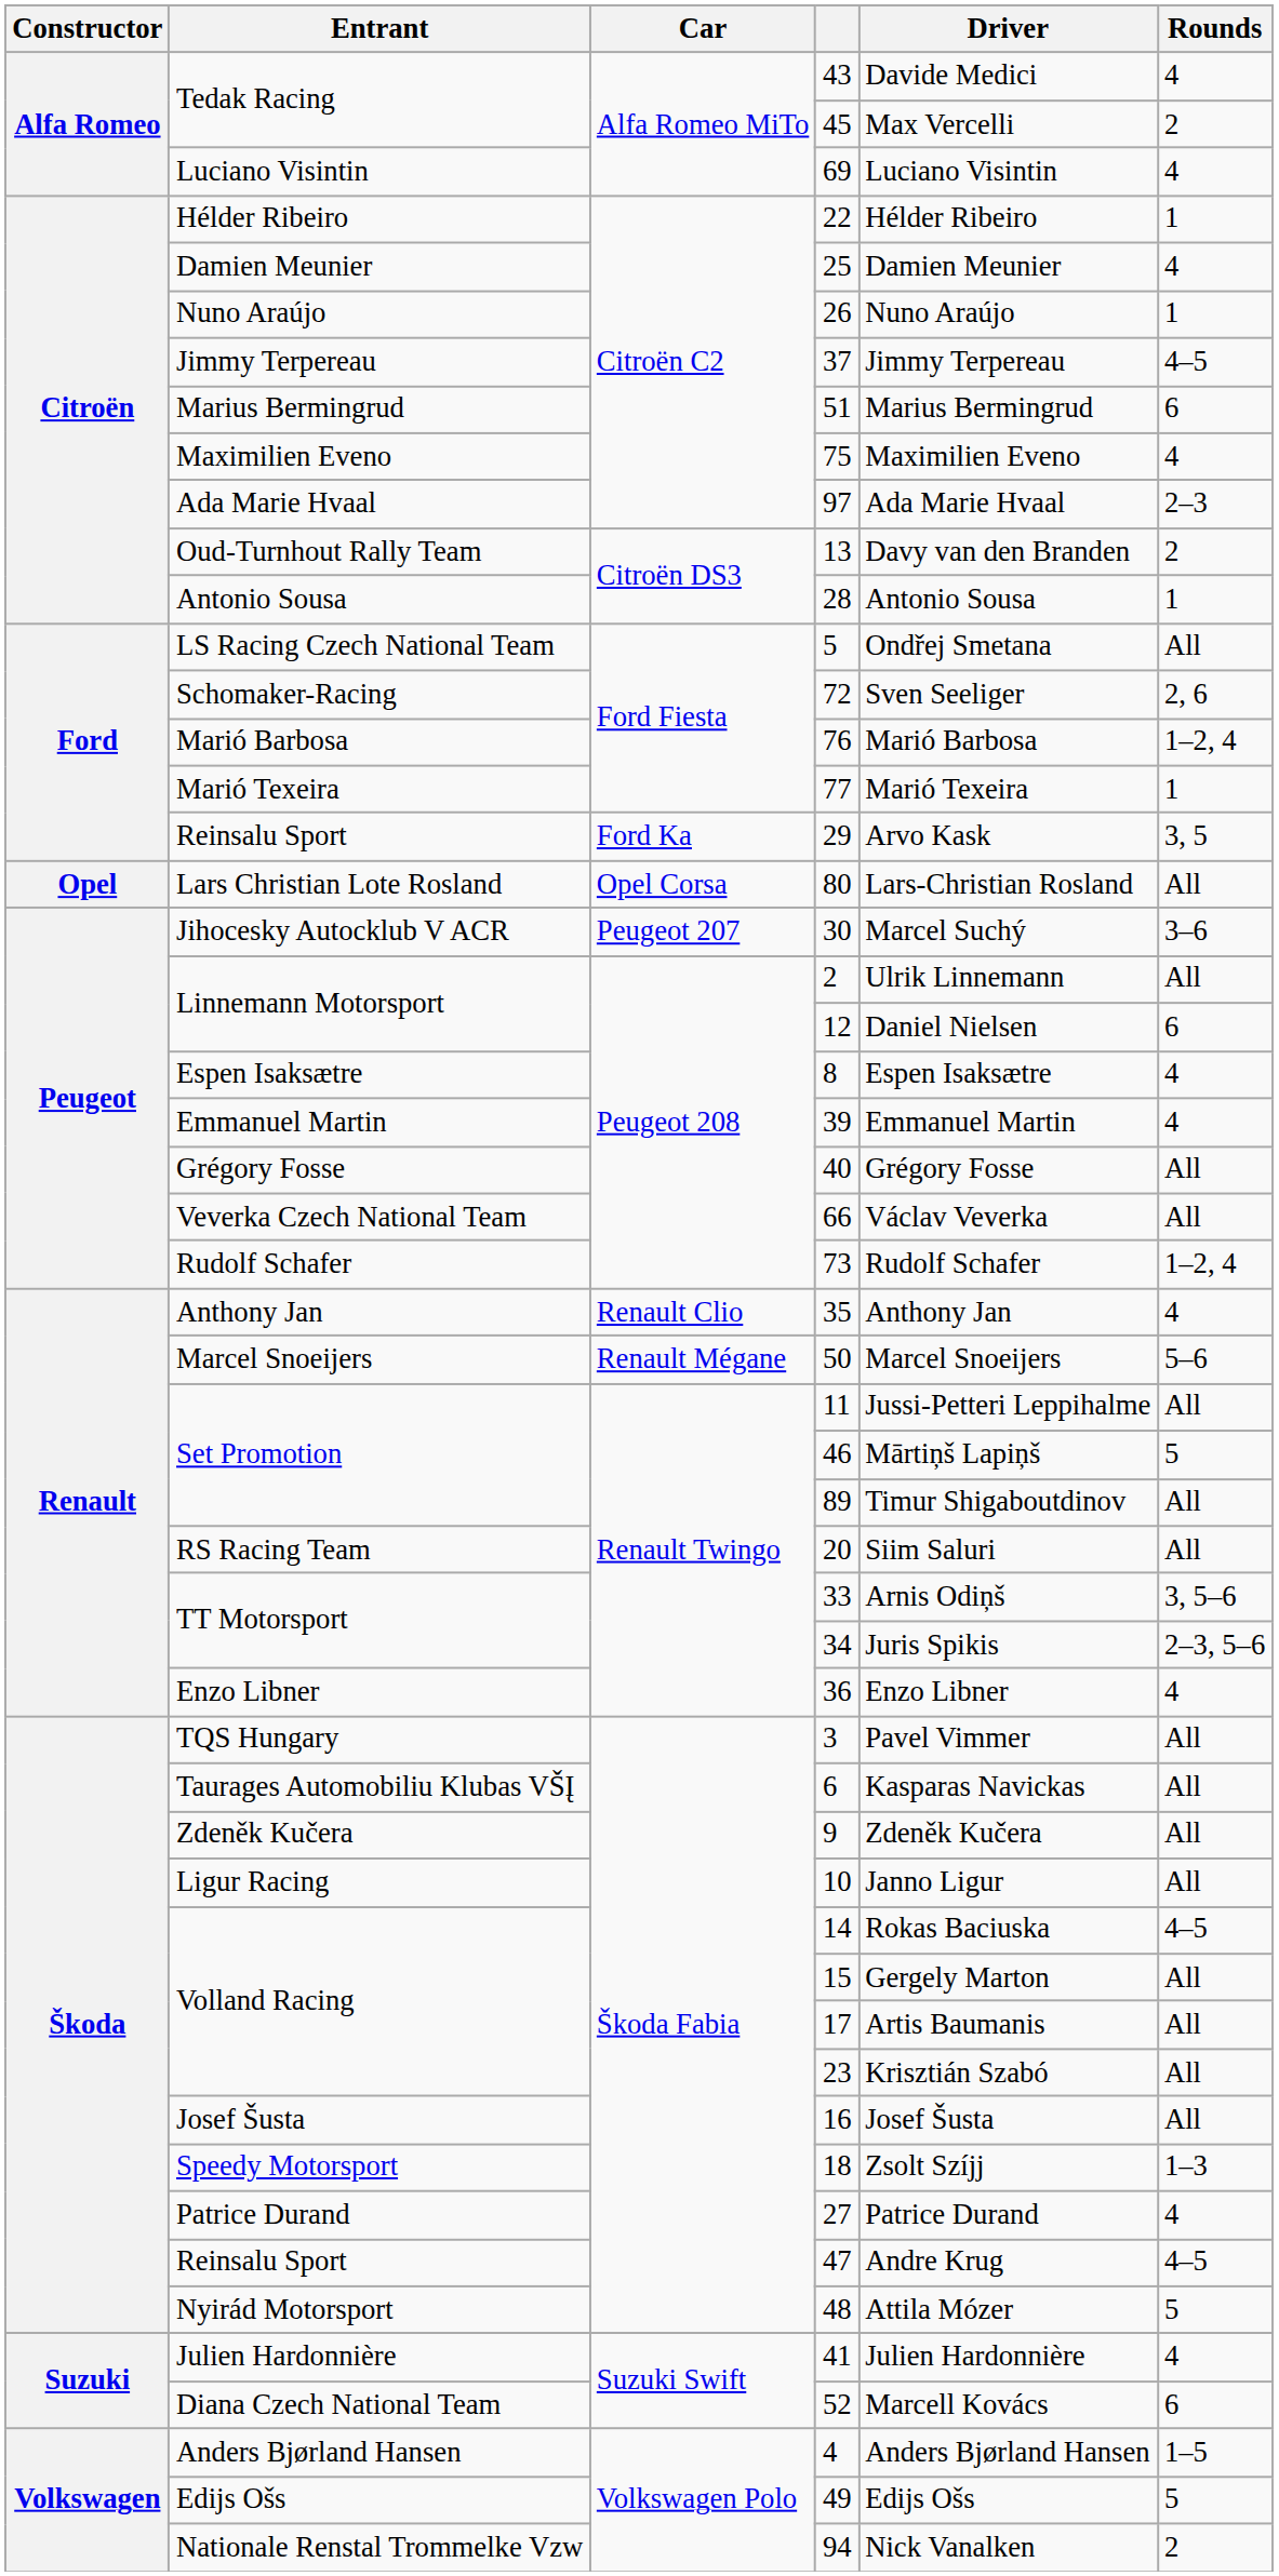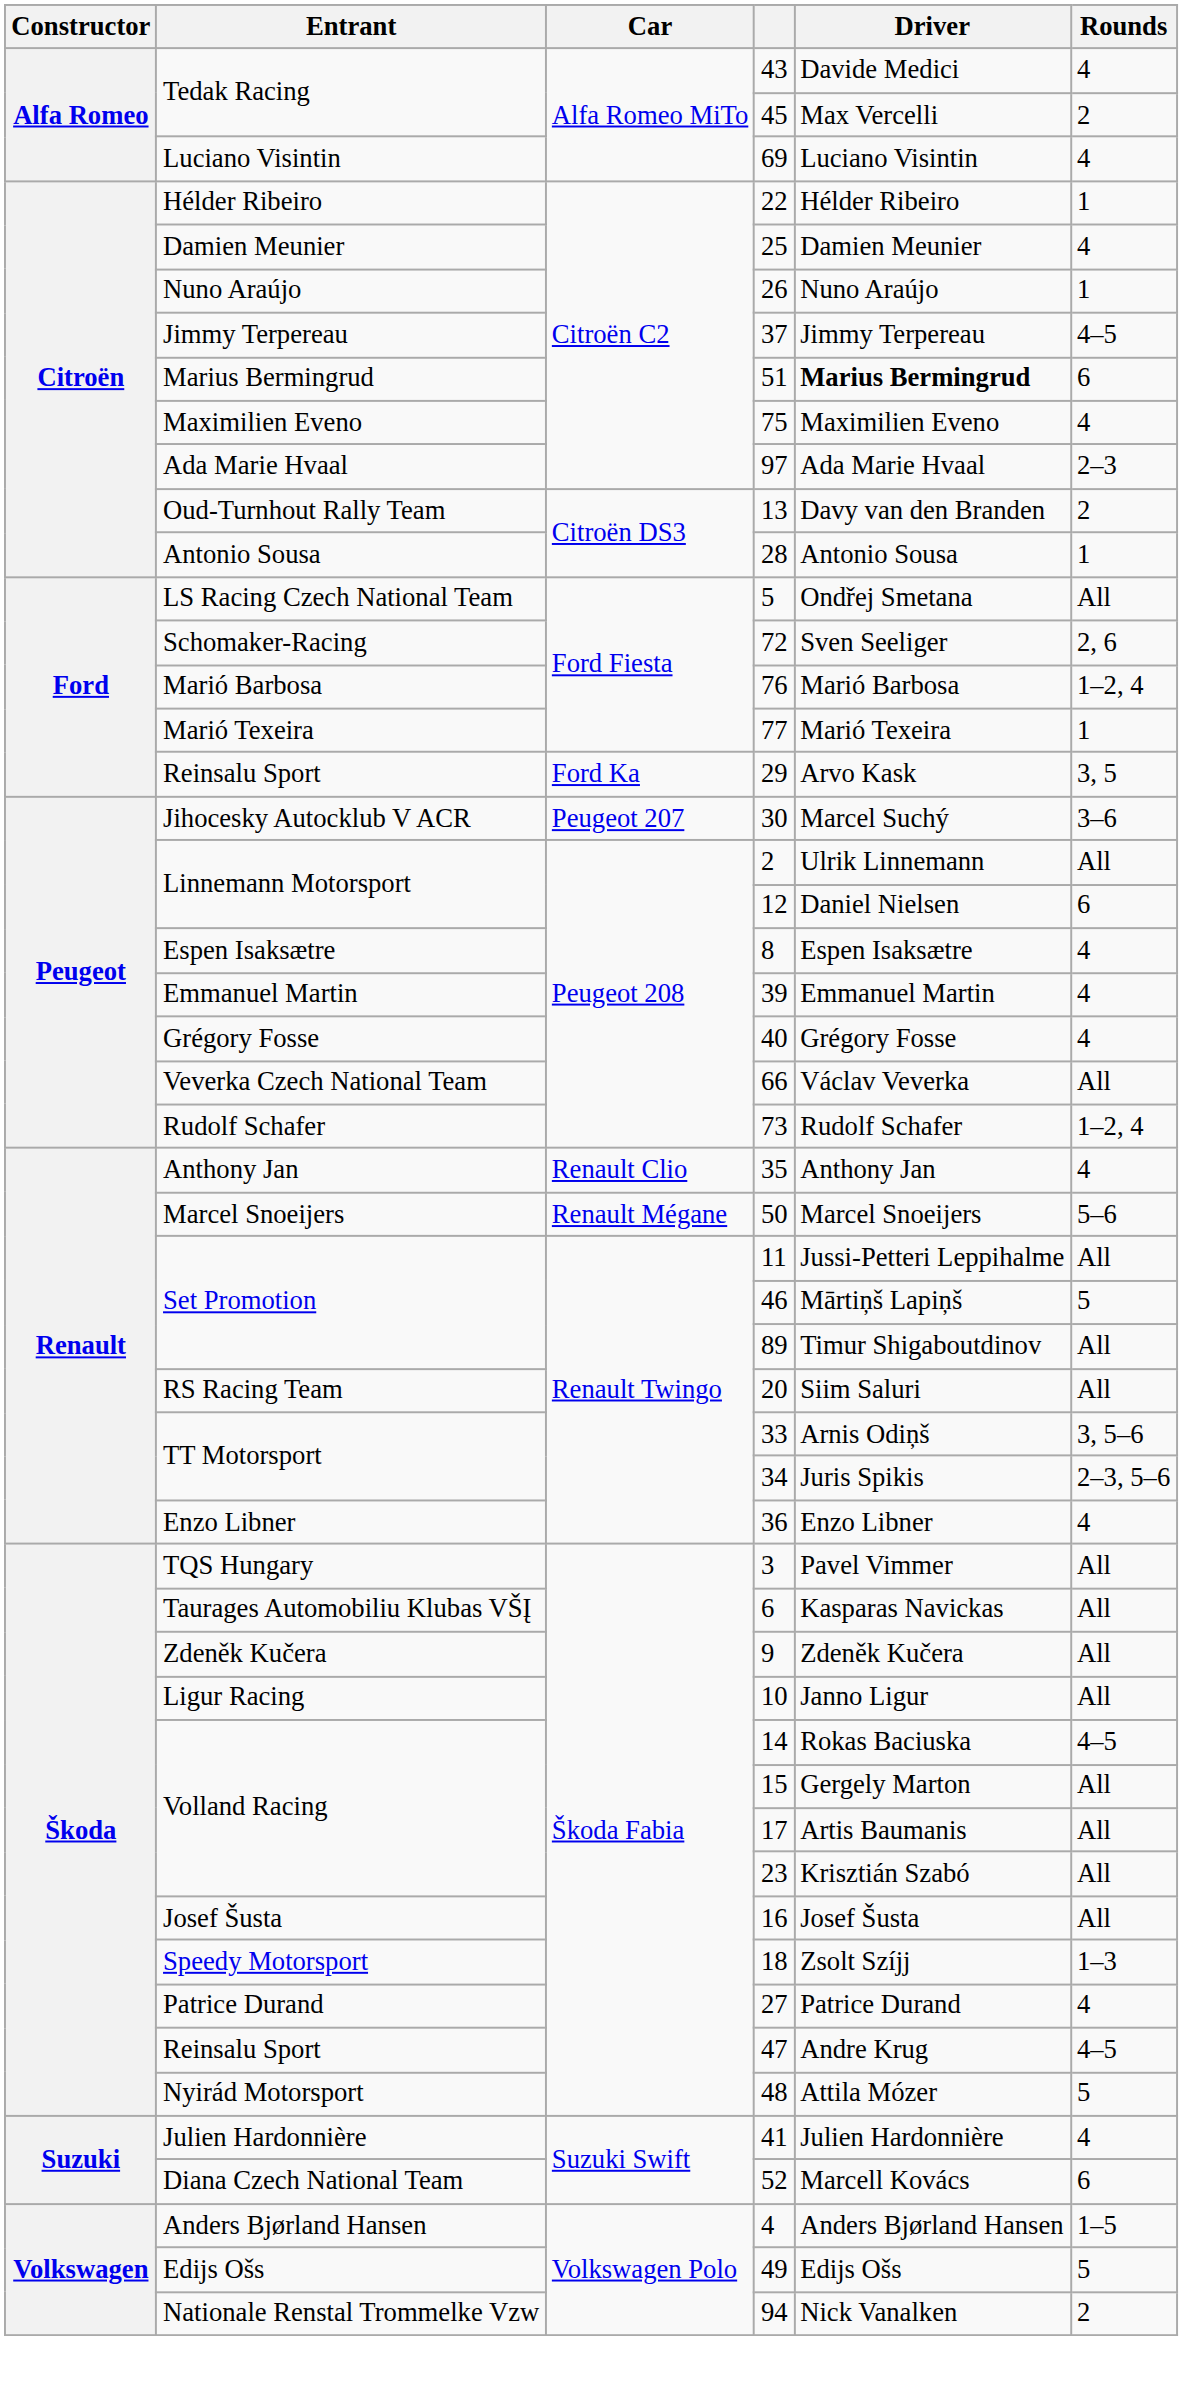 <table class="wikitable" style="font-size:85%;">
 <tr>
 <th>Constructor</th>
 <th>Entrant</th>
 <th>Car</th>
 <th></th>
 <th>Driver</th>
 <th>Rounds</th>
 </tr>
 <tr>
 <th rowspan=3><a href='#'>Alfa Romeo</a></th>
 <td rowspan=2> Tedak Racing</td>
 <td rowspan=3><a href='#'>Alfa Romeo MiTo</a></td>
 <td>43</td>
 <td> Davide Medici</td>
 <td>4</td>
 </tr>
 <tr>
 <td>45</td>
 <td> Max Vercelli</td>
 <td>2</td>
 </tr>
 <tr>
 <td> Luciano Visintin</td>
 <td>69</td>
 <td> Luciano Visintin</td>
 <td>4</td>
 </tr>
 <tr>
 <th rowspan=9><a href='#'>Citroën</a></th>
 <td> Hélder Ribeiro</td>
 <td rowspan=7><a href='#'>Citroën C2</a></td>
 <td>22</td>
 <td> Hélder Ribeiro</td>
 <td>1</td>
 </tr>
 <tr>
 <td> Damien Meunier</td>
 <td>25</td>
 <td> Damien Meunier</td>
 <td>4</td>
 </tr>
 <tr>
 <td> Nuno Araújo</td>
 <td>26</td>
 <td> Nuno Araújo</td>
 <td>1</td>
 </tr>
 <tr>
 <td> Jimmy Terpereau</td>
 <td>37</td>
 <td> Jimmy Terpereau</td>
 <td>4–5</td>
 </tr>
 <tr>
 <td> Marius Bermingrud</td>
 <td>51</td>
-<td> Marius Bermingrud</td>
+<td><strong> Marius Bermingrud</strong></td>
 <td>6</td>
 </tr>
 <tr>
 <td> Maximilien Eveno</td>
 <td>75</td>
 <td> Maximilien Eveno</td>
 <td>4</td>
 </tr>
 <tr>
 <td> Ada Marie Hvaal</td>
 <td>97</td>
 <td> Ada Marie Hvaal</td>
 <td>2–3</td>
 </tr>
 <tr>
 <td> Oud-Turnhout Rally Team</td>
 <td rowspan=2><a href='#'>Citroën DS3</a></td>
 <td>13</td>
 <td> Davy van den Branden</td>
 <td>2</td>
 </tr>
 <tr>
 <td> Antonio Sousa</td>
 <td>28</td>
 <td> Antonio Sousa</td>
 <td>1</td>
 </tr>
 <tr>
 <th rowspan=5><a href='#'>Ford</a></th>
 <td> LS Racing Czech National Team</td>
 <td rowspan=4><a href='#'>Ford Fiesta</a></td>
 <td>5</td>
 <td> Ondřej Smetana</td>
 <td>All</td>
 </tr>
 <tr>
 <td> Schomaker-Racing</td>
 <td>72</td>
 <td> Sven Seeliger</td>
 <td>2, 6</td>
 </tr>
 <tr>
 <td> Marió Barbosa</td>
 <td>76</td>
 <td> Marió Barbosa</td>
 <td>1–2, 4</td>
 </tr>
 <tr>
 <td> Marió Texeira</td>
 <td>77</td>
 <td> Marió Texeira</td>
 <td>1</td>
 </tr>
 <tr>
 <td> Reinsalu Sport</td>
 <td><a href='#'>Ford Ka</a></td>
 <td>29</td>
 <td> Arvo Kask</td>
 <td>3, 5</td>
 </tr>
 <tr>
-<th><a href='#'>Opel</a></th>
-<td> Lars Christian Lote Rosland</td>
-<td><a href='#'>Opel Corsa</a></td>
-<td>80</td>
-<td> Lars-Christian Rosland</td>
-<td>All</td>
-</tr>
-<tr>
 <th rowspan=8><a href='#'>Peugeot</a></th>
 <td> Jihocesky Autocklub V ACR</td>
 <td><a href='#'>Peugeot 207</a></td>
 <td>30</td>
 <td> Marcel Suchý</td>
 <td>3–6</td>
 </tr>
 <tr>
 <td rowspan=2> Linnemann Motorsport</td>
 <td rowspan=7><a href='#'>Peugeot 208</a></td>
 <td>2</td>
 <td> Ulrik Linnemann</td>
 <td>All</td>
 </tr>
 <tr>
 <td>12</td>
 <td> Daniel Nielsen</td>
 <td>6</td>
 </tr>
 <tr>
 <td> Espen Isaksætre</td>
 <td>8</td>
 <td> Espen Isaksætre</td>
 <td>4</td>
 </tr>
 <tr>
 <td> Emmanuel Martin</td>
 <td>39</td>
 <td> Emmanuel Martin</td>
 <td>4</td>
 </tr>
 <tr>
 <td> Grégory Fosse</td>
 <td>40</td>
 <td> Grégory Fosse</td>
-<td>All</td>
+<td>4</td>
 </tr>
 <tr>
 <td> Veverka Czech National Team</td>
 <td>66</td>
 <td> Václav Veverka</td>
 <td>All</td>
 </tr>
 <tr>
 <td> Rudolf Schafer</td>
 <td>73</td>
 <td> Rudolf Schafer</td>
 <td>1–2, 4</td>
 </tr>
 <tr>
 <th rowspan=9><a href='#'>Renault</a></th>
 <td> Anthony Jan</td>
 <td><a href='#'>Renault Clio</a></td>
 <td>35</td>
 <td> Anthony Jan</td>
 <td>4</td>
 </tr>
 <tr>
 <td> Marcel Snoeijers</td>
 <td><a href='#'>Renault Mégane</a></td>
 <td>50</td>
 <td> Marcel Snoeijers</td>
 <td>5–6</td>
 </tr>
 <tr>
 <td rowspan=3> <a href='#'>Set Promotion</a></td>
 <td rowspan=7><a href='#'>Renault Twingo</a></td>
 <td>11</td>
 <td> Jussi-Petteri Leppihalme</td>
 <td>All</td>
 </tr>
 <tr>
 <td>46</td>
 <td> Mārtiņš Lapiņš</td>
 <td>5</td>
 </tr>
 <tr>
 <td>89</td>
 <td> Timur Shigaboutdinov</td>
 <td>All</td>
 </tr>
 <tr>
 <td> RS Racing Team</td>
 <td>20</td>
 <td> Siim Saluri</td>
 <td>All</td>
 </tr>
 <tr>
 <td rowspan=2> TT Motorsport</td>
 <td>33</td>
 <td>  Arnis Odiņš</td>
 <td>3, 5–6</td>
 </tr>
 <tr>
 <td>34</td>
 <td> Juris Spikis</td>
 <td>2–3, 5–6</td>
 </tr>
 <tr>
 <td> Enzo Libner</td>
 <td>36</td>
 <td> Enzo Libner</td>
 <td>4</td>
 </tr>
 <tr>
 <th rowspan=13><a href='#'>Škoda</a></th>
 <td> TQS Hungary</td>
 <td rowspan=13><a href='#'>Škoda Fabia</a></td>
 <td>3</td>
 <td> Pavel Vimmer</td>
 <td>All</td>
 </tr>
 <tr>
 <td> Taurages Automobiliu Klubas VŠĮ</td>
 <td>6</td>
 <td> Kasparas Navickas</td>
 <td>All</td>
 </tr>
 <tr>
 <td> Zdeněk Kučera</td>
 <td>9</td>
 <td> Zdeněk Kučera</td>
 <td>All</td>
 </tr>
 <tr>
 <td> Ligur Racing</td>
 <td>10</td>
 <td> Janno Ligur</td>
 <td>All</td>
 </tr>
 <tr>
 <td rowspan=4> Volland Racing</td>
 <td>14</td>
 <td> Rokas Baciuska</td>
 <td>4–5</td>
 </tr>
 <tr>
 <td>15</td>
 <td> Gergely Marton</td>
 <td>All</td>
 </tr>
 <tr>
 <td>17</td>
 <td> Artis Baumanis</td>
 <td>All</td>
 </tr>
 <tr>
 <td>23</td>
 <td> Krisztián Szabó</td>
 <td>All</td>
 </tr>
 <tr>
 <td> Josef Šusta</td>
 <td>16</td>
 <td> Josef Šusta</td>
 <td>All</td>
 </tr>
 <tr>
 <td> <a href='#'>Speedy Motorsport</a></td>
 <td>18</td>
 <td> Zsolt Szíjj</td>
 <td>1–3</td>
 </tr>
 <tr>
 <td> Patrice Durand</td>
 <td>27</td>
 <td> Patrice Durand</td>
 <td>4</td>
 </tr>
 <tr>
 <td> Reinsalu Sport</td>
 <td>47</td>
 <td> Andre Krug</td>
 <td>4–5</td>
 </tr>
 <tr>
 <td> Nyirád Motorsport</td>
 <td>48</td>
 <td> Attila Mózer</td>
 <td>5</td>
 </tr>
 <tr>
 <th rowspan=2><a href='#'>Suzuki</a></th>
 <td> Julien Hardonnière</td>
 <td rowspan=2><a href='#'>Suzuki Swift</a></td>
 <td>41</td>
 <td> Julien Hardonnière</td>
 <td>4</td>
 </tr>
 <tr>
 <td> Diana Czech National Team</td>
 <td>52</td>
 <td> Marcell Kovács</td>
 <td>6</td>
 </tr>
 <tr>
 <th rowspan=3><a href='#'>Volkswagen</a></th>
 <td> Anders Bjørland Hansen</td>
 <td rowspan=3><a href='#'>Volkswagen Polo</a></td>
 <td>4</td>
 <td> Anders Bjørland Hansen</td>
 <td>1–5</td>
 </tr>
 <tr>
 <td> Edijs Ošs</td>
 <td>49</td>
 <td> Edijs Ošs</td>
 <td>5</td>
 </tr>
 <tr>
 <td> Nationale Renstal Trommelke Vzw</td>
 <td>94</td>
 <td> Nick Vanalken</td>
 <td>2</td>
 </tr>
 <tr>
 </tr>
 </table>
